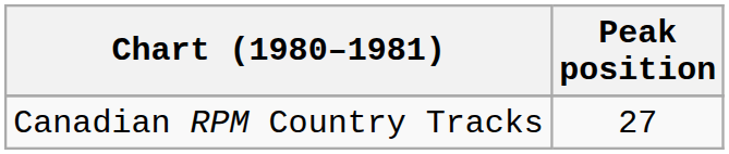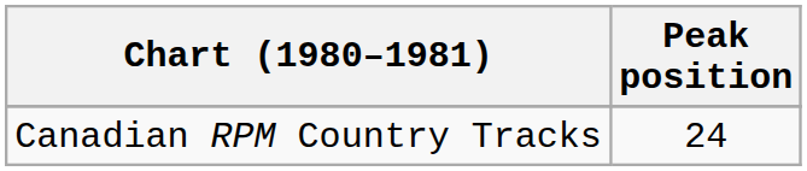 <table class="wikitable sortable">
 <tr>
 <th align="left">Chart (1980–1981)</th>
 <th align="center">Peak<br>position</th>
 </tr>
 <tr>
 </tr>
 <tr>
 <td align="left">Canadian <em>RPM</em> Country Tracks</td>
-<td align="center">27</td>
+<td align="center">24</td>
 </tr>
 </table>
